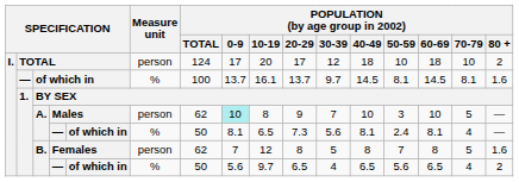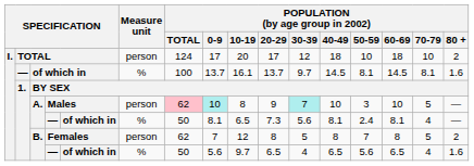 <table class="wikitable" style="font-size:85%; text-align:center">
 <tr>
 <th rowspan="2" colspan="5">SPECIFICATION</th>
 <th rowspan="2">Measure<br> unit</th>
 <th colspan="10" rowspan="1">POPULATION<br> (by age group in 2002)</th>
 </tr>
 <tr>
 <th>TOTAL</th>
 <th>0-9</th>
 <th>10-19</th>
 <th>20-29</th>
 <th>30-39</th>
 <th>40-49</th>
 <th>50-59</th>
 <th>60-69</th>
 <th>70-79</th>
 <th>80 +</th>
 </tr>
 <tr>
 <th style="text-align:left" valign="top" rowspan="7">I.</th>
 <th style="text-align:left" colspan="4">TOTAL</th>
 <td>person</td>
 <td>124</td>
 <td>17</td>
 <td>20</td>
 <td>17</td>
 <td>12</td>
 <td>18</td>
 <td>10</td>
 <td>18</td>
 <td>10</td>
 <td>2</td>
 </tr>
 <tr>
 <th style="text-align:left" valign="top">—</th>
 <th style="text-align:left" colspan="3">of which in</th>
 <td>%</td>
 <td>100</td>
 <td>13.7</td>
 <td>16.1</td>
 <td>13.7</td>
 <td>9.7</td>
 <td>14.5</td>
 <td>8.1</td>
 <td>14.5</td>
 <td>8.1</td>
 <td>1.6</td>
 </tr>
 <tr>
 <th style="text-align:left" valign="top" rowspan="5">1.</th>
 <th style="text-align:left" colspan="14">BY SEX</th>
 </tr>
 <tr>
 <th style="text-align:left" valign="top" rowspan="2">A.</th>
 <th style="text-align:left" colspan="2">Males</th>
 <td>person</td>
-<td>62</td>
+<td style="background: pink;">62</td>
 <td style="background: paleturquoise;">10</td>
 <td>8</td>
 <td>9</td>
-<td>7</td>
+<td style="background: paleturquoise;">7</td>
 <td>10</td>
 <td>3</td>
 <td>10</td>
 <td>5</td>
 <td>—</td>
 </tr>
 <tr>
 <th style="text-align:left" valign="top">—</th>
 <th style="text-align:left" colspan="1">of which in</th>
 <td>%</td>
 <td>50</td>
 <td>8.1</td>
 <td>6.5</td>
 <td>7.3</td>
 <td>5.6</td>
 <td>8.1</td>
 <td>2.4</td>
 <td>8.1</td>
 <td>4</td>
 <td>—</td>
 </tr>
 <tr>
 <th style="text-align:left" valign="top" rowspan="2">B.</th>
 <th style="text-align:left" colspan="2">Females</th>
 <td>person</td>
 <td>62</td>
 <td>7</td>
 <td>12</td>
 <td>8</td>
 <td>5</td>
 <td>8</td>
 <td>7</td>
 <td>8</td>
 <td>5</td>
-<td>1.6</td>
+<td>2</td>
 </tr>
 <tr>
 <th style="text-align:left" valign="top">—</th>
 <th style="text-align:left" colspan="1">of which in</th>
 <td>%</td>
 <td>50</td>
 <td>5.6</td>
 <td>9.7</td>
 <td>6.5</td>
 <td>4</td>
 <td>6.5</td>
 <td>5.6</td>
 <td>6.5</td>
 <td>4</td>
-<td>2</td>
+<td>1.6</td>
 </tr>
 </table>
